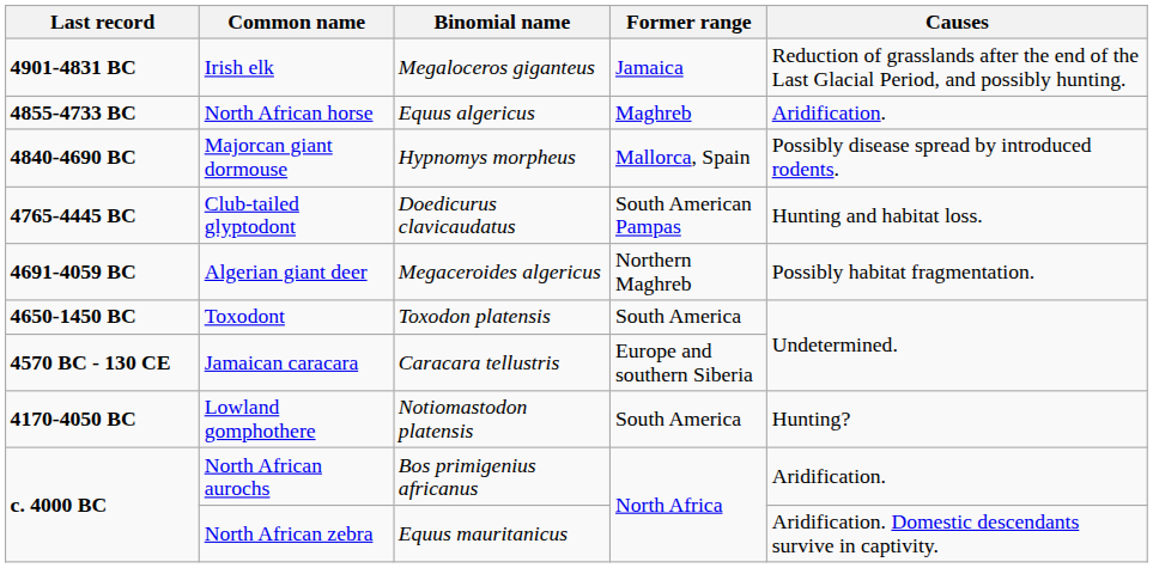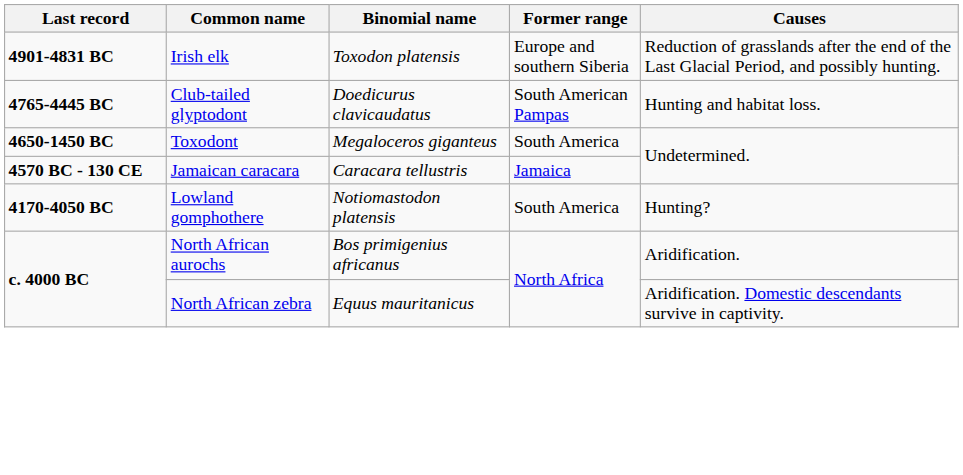 <table class="wikitable sortable">
 <tr>
 <th style="width:17%;">Last record</th>
 <th style="width:17%;">Common name</th>
 <th style="width:19%;">Binomial name</th>
 <th>Former range</th>
 <th>Causes</th>
 </tr>
 <tr>
 <td><strong>4901-4831 BC</strong></td>
 <td><a href='#'>Irish elk</a></td>
-<td><em>Megaloceros giganteus</em></td>
-<td><a href='#'>Jamaica</a></td>
+<td><em>Toxodon platensis</em></td>
+<td>Europe and southern Siberia</td>
 <td>Reduction of grasslands after the end of the Last Glacial Period, and possibly hunting.</td>
-</tr>
-<tr>
-<td><strong>4855-4733 BC</strong></td>
-<td><a href='#'>North African horse</a></td>
-<td><em>Equus algericus</em></td>
-<td><a href='#'>Maghreb</a></td>
-<td><a href='#'>Aridification</a>.</td>
-</tr>
-<tr>
-<td><strong>4840-4690 BC</strong></td>
-<td><a href='#'>Majorcan giant dormouse</a></td>
-<td><em>Hypnomys morpheus</em></td>
-<td><a href='#'>Mallorca</a>, Spain</td>
-<td>Possibly disease spread by introduced <a href='#'>rodents</a>.</td>
 </tr>
 <tr>
 <td><strong>4765-4445 BC</strong></td>
 <td><a href='#'>Club-tailed glyptodont</a></td>
 <td><em>Doedicurus clavicaudatus</em></td>
 <td>South American <a href='#'>Pampas</a></td>
 <td>Hunting and habitat loss.</td>
 </tr>
 <tr>
-<td><strong>4691-4059 BC</strong></td>
-<td><a href='#'>Algerian giant deer</a></td>
-<td><em>Megaceroides algericus</em></td>
-<td>Northern Maghreb</td>
-<td>Possibly habitat fragmentation.</td>
-</tr>
-<tr>
 <td><strong>4650-1450 BC</strong></td>
 <td><a href='#'>Toxodont</a></td>
-<td><em>Toxodon platensis</em></td>
+<td><em>Megaloceros giganteus</em></td>
 <td>South America</td>
 <td rowspan="2">Undetermined.</td>
 </tr>
 <tr>
 <td><strong>4570 BC - 130 CE</strong></td>
 <td><a href='#'>Jamaican caracara</a></td>
 <td><em>Caracara tellustris</em></td>
-<td>Europe and southern Siberia</td>
+<td><a href='#'>Jamaica</a></td>
 </tr>
 <tr>
 <td><strong>4170-4050 BC</strong></td>
 <td><a href='#'>Lowland gomphothere</a></td>
 <td><em>Notiomastodon platensis</em></td>
 <td>South America</td>
 <td>Hunting?</td>
 </tr>
 <tr>
 <td rowspan="2"><strong>c. 4000 BC</strong></td>
 <td><a href='#'>North African aurochs</a></td>
 <td><em>Bos primigenius africanus</em></td>
 <td rowspan="2"><a href='#'>North Africa</a></td>
 <td>Aridification.</td>
 </tr>
 <tr>
 <td><a href='#'>North African zebra</a></td>
 <td><em>Equus mauritanicus</em></td>
 <td>Aridification. <a href='#'>Domestic descendants</a> survive in captivity.</td>
 </tr>
 </table>
